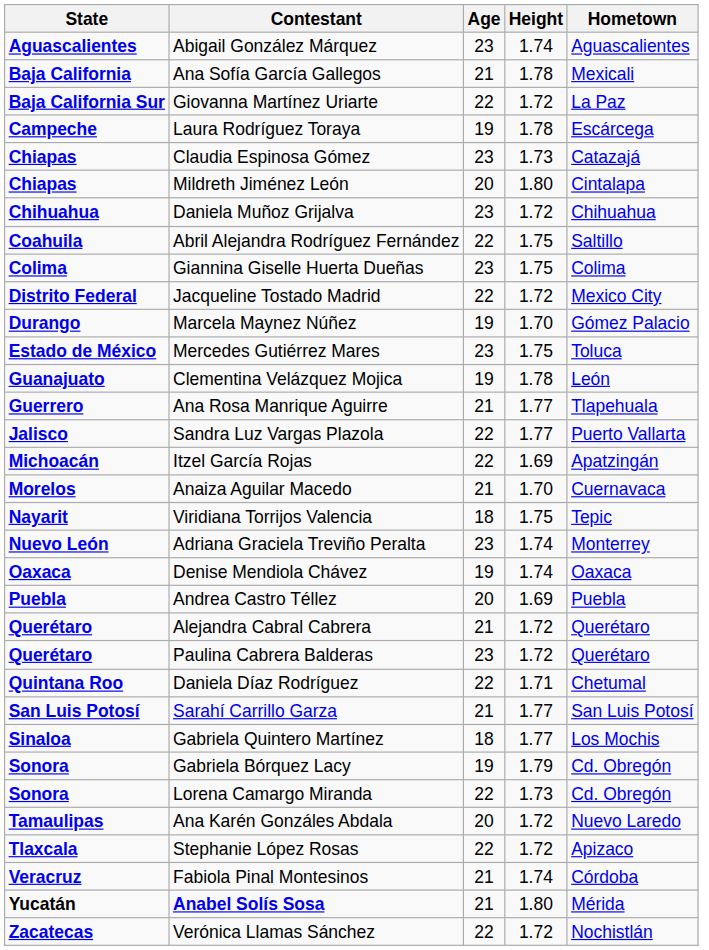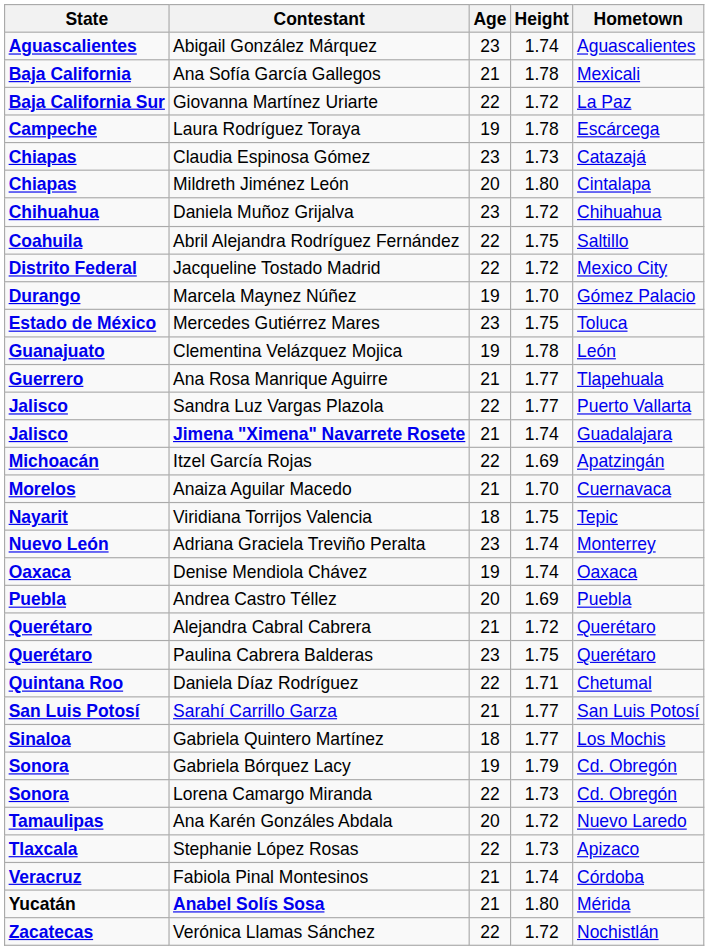 <table class="wikitable sortable" style="font-size:95%;">
 <tr>
 <th>State</th>
 <th>Contestant</th>
 <th>Age</th>
 <th>Height</th>
 <th>Hometown</th>
 </tr>
 <tr>
 <td><strong> <a href='#'>Aguascalientes</a></strong></td>
 <td>Abigail González Márquez</td>
 <td align="center">23</td>
 <td align="center">1.74</td>
 <td><a href='#'>Aguascalientes</a></td>
 </tr>
 <tr>
 <td><strong> <a href='#'>Baja California</a></strong></td>
 <td>Ana Sofía García Gallegos</td>
 <td align="center">21</td>
 <td align="center">1.78</td>
 <td><a href='#'>Mexicali</a></td>
 </tr>
 <tr>
 <td><strong> <a href='#'>Baja California Sur</a></strong></td>
 <td>Giovanna Martínez Uriarte</td>
 <td align="center">22</td>
 <td align="center">1.72</td>
 <td><a href='#'>La Paz</a></td>
 </tr>
 <tr>
 <td><strong> <a href='#'>Campeche</a></strong></td>
 <td>Laura Rodríguez Toraya</td>
 <td align="center">19</td>
 <td align="center">1.78</td>
 <td><a href='#'>Escárcega</a></td>
 </tr>
 <tr>
 <td><strong> <a href='#'>Chiapas</a></strong></td>
 <td>Claudia Espinosa Gómez</td>
 <td align="center">23</td>
 <td align="center">1.73</td>
 <td><a href='#'>Catazajá</a></td>
 </tr>
 <tr>
 <td><strong> <a href='#'>Chiapas</a></strong></td>
 <td>Mildreth Jiménez León</td>
 <td align="center">20</td>
 <td align="center">1.80</td>
 <td><a href='#'>Cintalapa</a></td>
 </tr>
 <tr>
 <td><strong> <a href='#'>Chihuahua</a></strong></td>
 <td>Daniela Muñoz Grijalva</td>
 <td align="center">23</td>
 <td align="center">1.72</td>
 <td><a href='#'>Chihuahua</a></td>
 </tr>
 <tr>
 <td><strong> <a href='#'>Coahuila</a></strong></td>
 <td>Abril Alejandra Rodríguez Fernández</td>
 <td align="center">22</td>
 <td align="center">1.75</td>
 <td><a href='#'>Saltillo</a></td>
 </tr>
 <tr>
-<td><strong> <a href='#'>Colima</a></strong></td>
-<td>Giannina Giselle Huerta Dueñas</td>
-<td align="center">23</td>
-<td align="center">1.75</td>
-<td><a href='#'>Colima</a></td>
-</tr>
-<tr>
 <td><strong> <a href='#'>Distrito Federal</a></strong></td>
 <td>Jacqueline Tostado Madrid</td>
 <td align="center">22</td>
 <td align="center">1.72</td>
 <td><a href='#'>Mexico City</a></td>
 </tr>
 <tr>
 <td><strong> <a href='#'>Durango</a></strong></td>
 <td>Marcela Maynez Núñez</td>
 <td align="center">19</td>
 <td align="center">1.70</td>
 <td><a href='#'>Gómez Palacio</a></td>
 </tr>
 <tr>
 <td><strong> <a href='#'>Estado de México</a></strong></td>
 <td>Mercedes Gutiérrez Mares</td>
 <td align="center">23</td>
 <td align="center">1.75</td>
 <td><a href='#'>Toluca</a></td>
 </tr>
 <tr>
 <td><strong> <a href='#'>Guanajuato</a></strong></td>
 <td>Clementina Velázquez Mojica</td>
 <td align="center">19</td>
 <td align="center">1.78</td>
 <td><a href='#'>León</a></td>
 </tr>
 <tr>
 <td><strong> <a href='#'>Guerrero</a></strong></td>
 <td>Ana Rosa Manrique Aguirre</td>
 <td align="center">21</td>
 <td align="center">1.77</td>
 <td><a href='#'>Tlapehuala</a></td>
 </tr>
 <tr>
 <td><strong> <a href='#'>Jalisco</a></strong></td>
 <td>Sandra Luz Vargas Plazola</td>
 <td align="center">22</td>
 <td align="center">1.77</td>
 <td><a href='#'>Puerto Vallarta</a></td>
+</tr>
+<tr>
+<td><strong> <a href='#'>Jalisco</a></strong></td>
+<td><strong><a href='#'>Jimena "Ximena" Navarrete Rosete</a></strong></td>
+<td align="center">21</td>
+<td align="center">1.74</td>
+<td><a href='#'>Guadalajara</a></td>
 </tr>
 <tr>
 <td><strong> <a href='#'>Michoacán</a></strong></td>
 <td>Itzel García Rojas</td>
 <td align="center">22</td>
 <td align="center">1.69</td>
 <td><a href='#'>Apatzingán</a></td>
 </tr>
 <tr>
 <td><strong> <a href='#'>Morelos</a></strong></td>
 <td>Anaiza Aguilar Macedo</td>
 <td align="center">21</td>
 <td align="center">1.70</td>
 <td><a href='#'>Cuernavaca</a></td>
 </tr>
 <tr>
 <td><strong> <a href='#'>Nayarit</a></strong></td>
 <td>Viridiana Torrijos Valencia</td>
 <td align="center">18</td>
 <td align="center">1.75</td>
 <td><a href='#'>Tepic</a></td>
 </tr>
 <tr>
 <td><strong> <a href='#'>Nuevo León</a></strong></td>
 <td>Adriana Graciela Treviño Peralta</td>
 <td align="center">23</td>
 <td align="center">1.74</td>
 <td><a href='#'>Monterrey</a></td>
 </tr>
 <tr>
 <td><strong> <a href='#'>Oaxaca</a></strong></td>
 <td>Denise Mendiola Chávez</td>
 <td align="center">19</td>
 <td align="center">1.74</td>
 <td><a href='#'>Oaxaca</a></td>
 </tr>
 <tr>
 <td><strong> <a href='#'>Puebla</a></strong></td>
 <td>Andrea Castro Téllez</td>
 <td align="center">20</td>
 <td align="center">1.69</td>
 <td><a href='#'>Puebla</a></td>
 </tr>
 <tr>
 <td><strong> <a href='#'>Querétaro</a></strong></td>
 <td>Alejandra Cabral Cabrera</td>
 <td align="center">21</td>
 <td align="center">1.72</td>
 <td><a href='#'>Querétaro</a></td>
 </tr>
 <tr>
 <td><strong> <a href='#'>Querétaro</a></strong></td>
 <td>Paulina Cabrera Balderas</td>
 <td align="center">23</td>
-<td align="center">1.72</td>
+<td align="center">1.75</td>
 <td><a href='#'>Querétaro</a></td>
 </tr>
 <tr>
 <td><strong> <a href='#'>Quintana Roo</a></strong></td>
 <td>Daniela Díaz Rodríguez</td>
 <td align="center">22</td>
 <td align="center">1.71</td>
 <td><a href='#'>Chetumal</a></td>
 </tr>
 <tr>
 <td><strong> <a href='#'>San Luis Potosí</a></strong></td>
 <td><a href='#'>Sarahí Carrillo Garza</a></td>
 <td align="center">21</td>
 <td align="center">1.77</td>
 <td><a href='#'>San Luis Potosí</a></td>
 </tr>
 <tr>
 <td><strong> <a href='#'>Sinaloa</a></strong></td>
 <td>Gabriela Quintero Martínez</td>
 <td align="center">18</td>
 <td align="center">1.77</td>
 <td><a href='#'>Los Mochis</a></td>
 </tr>
 <tr>
 <td><strong> <a href='#'>Sonora</a></strong></td>
 <td>Gabriela Bórquez Lacy</td>
 <td align="center">19</td>
 <td align="center">1.79</td>
 <td><a href='#'>Cd. Obregón</a></td>
 </tr>
 <tr>
 <td><strong> <a href='#'>Sonora</a></strong></td>
 <td>Lorena Camargo Miranda</td>
 <td align="center">22</td>
 <td align="center">1.73</td>
 <td><a href='#'>Cd. Obregón</a></td>
 </tr>
 <tr>
 <td><strong> <a href='#'>Tamaulipas</a></strong></td>
 <td>Ana Karén Gonzáles Abdala</td>
 <td align="center">20</td>
 <td align="center">1.72</td>
 <td><a href='#'>Nuevo Laredo</a></td>
 </tr>
 <tr>
 <td><strong> <a href='#'>Tlaxcala</a></strong></td>
 <td>Stephanie López Rosas</td>
 <td align="center">22</td>
-<td align="center">1.72</td>
+<td align="center">1.73</td>
 <td><a href='#'>Apizaco</a></td>
 </tr>
 <tr>
 <td><strong> <a href='#'>Veracruz</a></strong></td>
 <td>Fabiola Pinal Montesinos</td>
 <td align="center">21</td>
 <td align="center">1.74</td>
 <td><a href='#'>Córdoba</a></td>
 </tr>
 <tr>
 <td><strong> Yucatán</strong></td>
 <td><strong><a href='#'>Anabel Solís Sosa</a></strong></td>
 <td align="center">21</td>
 <td align="center">1.80</td>
 <td><a href='#'>Mérida</a></td>
 </tr>
 <tr>
 <td><strong> <a href='#'>Zacatecas</a></strong></td>
 <td>Verónica Llamas Sánchez</td>
 <td align="center">22</td>
 <td align="center">1.72</td>
 <td><a href='#'>Nochistlán</a></td>
 </tr>
 </table>
